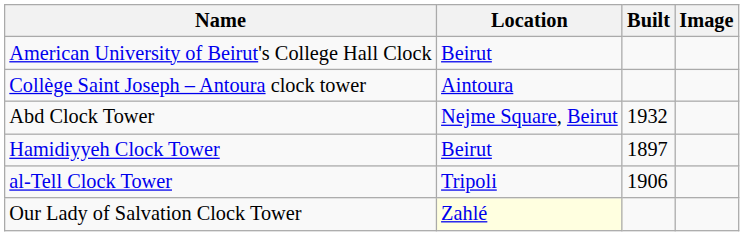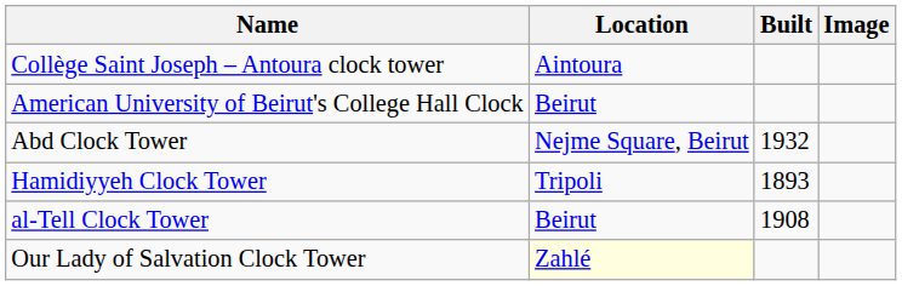 <table class="wikitable">
 <tr>
 <th>Name</th>
 <th>Location</th>
 <th>Built</th>
 <th>Image</th>
 </tr>
 <tr>
-<td><a href='#'>American University of Beirut</a>'s College Hall Clock</td>
-<td><a href='#'>Beirut</a></td>
+<td><a href='#'>Collège Saint Joseph – Antoura</a> clock tower</td>
+<td><a href='#'>Aintoura</a></td>
 <td></td>
 <td></td>
 </tr>
 <tr>
-<td><a href='#'>Collège Saint Joseph – Antoura</a> clock tower</td>
-<td><a href='#'>Aintoura</a></td>
+<td><a href='#'>American University of Beirut</a>'s College Hall Clock</td>
+<td><a href='#'>Beirut</a></td>
 <td></td>
 <td></td>
 </tr>
 <tr>
 <td>Abd Clock Tower</td>
 <td><a href='#'>Nejme Square</a>, <a href='#'>Beirut</a></td>
 <td>1932</td>
 <td></td>
 </tr>
 <tr>
 <td><a href='#'>Hamidiyyeh Clock Tower</a></td>
-<td><a href='#'>Beirut</a></td>
-<td>1897</td>
+<td><a href='#'>Tripoli</a></td>
+<td>1893</td>
 <td></td>
 </tr>
 <tr>
 <td><a href='#'>al-Tell Clock Tower</a></td>
-<td><a href='#'>Tripoli</a></td>
-<td>1906</td>
+<td><a href='#'>Beirut</a></td>
+<td>1908</td>
 <td></td>
 </tr>
 <tr>
 <td>Our Lady of Salvation Clock Tower</td>
 <td style="background: lightyellow;"><a href='#'>Zahlé</a></td>
 <td></td>
 <td></td>
 </tr>
 </table>
